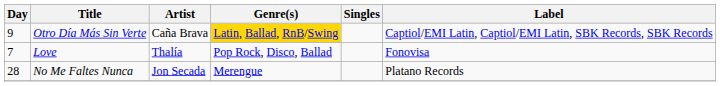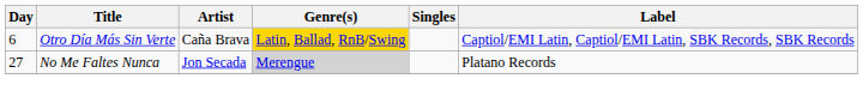 <table class="wikitable sortable" style="text-align: left;">
 <tr>
 <th>Day</th>
 <th>Title</th>
 <th>Artist</th>
 <th>Genre(s)</th>
 <th>Singles</th>
 <th>Label</th>
 </tr>
 <tr>
-<td>9</td>
+<td>6</td>
 <td><em><a href='#'>Otro Día Más Sin Verte</a></em></td>
 <td>Caña Brava</td>
 <td style="background: gold;"><a href='#'>Latin</a>, <a href='#'>Ballad</a>, <a href='#'>RnB</a>/<a href='#'>Swing</a></td>
 <td></td>
 <td><a href='#'>Captiol</a>/<a href='#'>EMI Latin</a>, <a href='#'>Captiol</a>/<a href='#'>EMI Latin</a>, <a href='#'>SBK Records</a>, <a href='#'>SBK Records</a></td>
 </tr>
 <tr>
-<td>7</td>
-<td><em><a href='#'>Love</a></em></td>
-<td><a href='#'>Thalía</a></td>
-<td><a href='#'>Pop Rock</a>, <a href='#'>Disco</a>, <a href='#'>Ballad</a></td>
-<td></td>
-<td><a href='#'>Fonovisa</a></td>
-</tr>
-<tr>
-<td>28</td>
+<td>27</td>
 <td><em>No Me Faltes Nunca</em></td>
 <td><a href='#'>Jon Secada</a></td>
-<td><a href='#'>Merengue</a></td>
+<td style="background: lightgrey;"><a href='#'>Merengue</a></td>
 <td></td>
 <td>Platano Records</td>
 </tr>
 <tr>
 </tr>
 </table>
